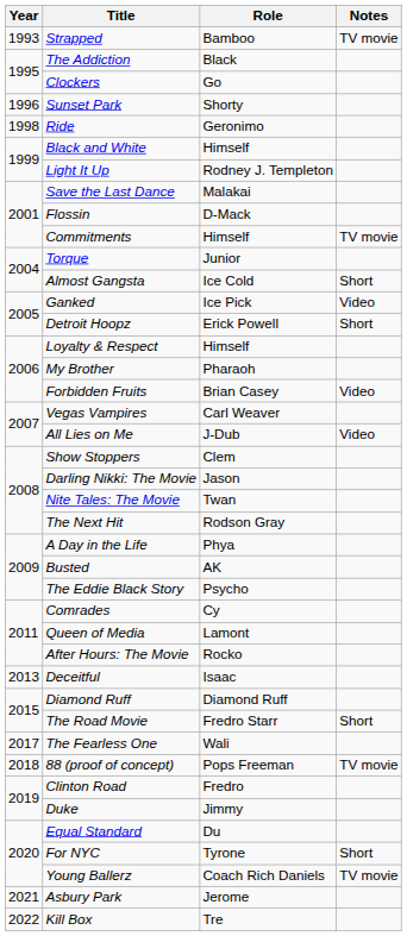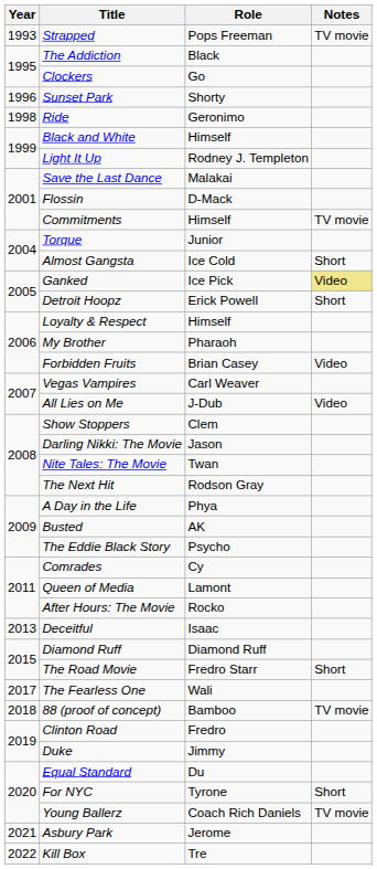 <table class="wikitable sortable">
 <tr>
 <th>Year</th>
 <th>Title</th>
 <th>Role</th>
 <th>Notes</th>
 </tr>
 <tr>
 <td>1993</td>
 <td><em><a href='#'>Strapped</a></em></td>
-<td>Bamboo</td>
+<td>Pops Freeman</td>
 <td>TV movie</td>
 </tr>
 <tr>
 <td rowspan=2>1995</td>
 <td><em><a href='#'>The Addiction</a></em></td>
 <td>Black</td>
 <td></td>
 </tr>
 <tr>
 <td><em><a href='#'>Clockers</a></em></td>
 <td>Go</td>
 <td></td>
 </tr>
 <tr>
 <td>1996</td>
 <td><em><a href='#'>Sunset Park</a></em></td>
 <td>Shorty</td>
 <td></td>
 </tr>
 <tr>
 <td>1998</td>
 <td><em><a href='#'>Ride</a></em></td>
 <td>Geronimo</td>
 <td></td>
 </tr>
 <tr>
 <td rowspan=2>1999</td>
 <td><em><a href='#'>Black and White</a></em></td>
 <td>Himself</td>
 <td></td>
 </tr>
 <tr>
 <td><em><a href='#'>Light It Up</a></em></td>
 <td>Rodney J. Templeton</td>
 <td></td>
 </tr>
 <tr>
 <td rowspan=3>2001</td>
 <td><em><a href='#'>Save the Last Dance</a></em></td>
 <td>Malakai</td>
 <td></td>
 </tr>
 <tr>
 <td><em>Flossin</em></td>
 <td>D-Mack</td>
 <td></td>
 </tr>
 <tr>
 <td><em>Commitments</em></td>
 <td>Himself</td>
 <td>TV movie</td>
 </tr>
 <tr>
 <td rowspan=2>2004</td>
 <td><em><a href='#'>Torque</a></em></td>
 <td>Junior</td>
 <td></td>
 </tr>
 <tr>
 <td><em>Almost Gangsta</em></td>
 <td>Ice Cold</td>
 <td>Short</td>
 </tr>
 <tr>
 <td rowspan=2>2005</td>
 <td><em>Ganked</em></td>
 <td>Ice Pick</td>
-<td>Video</td>
+<td style="background: khaki;">Video</td>
 </tr>
 <tr>
 <td><em>Detroit Hoopz</em></td>
 <td>Erick Powell</td>
 <td>Short</td>
 </tr>
 <tr>
 <td rowspan=3>2006</td>
 <td><em>Loyalty & Respect</em></td>
 <td>Himself</td>
 <td></td>
 </tr>
 <tr>
 <td><em>My Brother</em></td>
 <td>Pharaoh</td>
 <td></td>
 </tr>
 <tr>
 <td><em>Forbidden Fruits</em></td>
 <td>Brian Casey</td>
 <td>Video</td>
 </tr>
 <tr>
 <td rowspan=2>2007</td>
 <td><em>Vegas Vampires</em></td>
 <td>Carl Weaver</td>
 <td></td>
 </tr>
 <tr>
 <td><em>All Lies on Me</em></td>
 <td>J-Dub</td>
 <td>Video</td>
 </tr>
 <tr>
 <td rowspan=4>2008</td>
 <td><em>Show Stoppers</em></td>
 <td>Clem</td>
 <td></td>
 </tr>
 <tr>
 <td><em>Darling Nikki: The Movie</em></td>
 <td>Jason</td>
 <td></td>
 </tr>
 <tr>
 <td><em><a href='#'>Nite Tales: The Movie</a></em></td>
 <td>Twan</td>
 <td></td>
 </tr>
 <tr>
 <td><em>The Next Hit</em></td>
 <td>Rodson Gray</td>
 <td></td>
 </tr>
 <tr>
 <td rowspan=3>2009</td>
 <td><em>A Day in the Life</em></td>
 <td>Phya</td>
 <td></td>
 </tr>
 <tr>
 <td><em>Busted</em></td>
 <td>AK</td>
 <td></td>
 </tr>
 <tr>
 <td><em>The Eddie Black Story</em></td>
 <td>Psycho</td>
 <td></td>
 </tr>
 <tr>
 <td rowspan=3>2011</td>
 <td><em>Comrades</em></td>
 <td>Cy</td>
 <td></td>
 </tr>
 <tr>
 <td><em>Queen of Media</em></td>
 <td>Lamont</td>
 <td></td>
 </tr>
 <tr>
 <td><em>After Hours: The Movie</em></td>
 <td>Rocko</td>
 <td></td>
 </tr>
 <tr>
 <td>2013</td>
 <td><em>Deceitful</em></td>
 <td>Isaac</td>
 <td></td>
 </tr>
 <tr>
 <td rowspan=2>2015</td>
 <td><em>Diamond Ruff</em></td>
 <td>Diamond Ruff</td>
 <td></td>
 </tr>
 <tr>
 <td><em>The Road Movie</em></td>
 <td>Fredro Starr</td>
 <td>Short</td>
 </tr>
 <tr>
 <td>2017</td>
 <td><em>The Fearless One</em></td>
 <td>Wali</td>
 <td></td>
 </tr>
 <tr>
 <td>2018</td>
 <td><em>88 (proof of concept)</em></td>
-<td>Pops Freeman</td>
+<td>Bamboo</td>
 <td>TV movie</td>
 </tr>
 <tr>
 <td rowspan=2>2019</td>
 <td><em>Clinton Road</em></td>
 <td>Fredro</td>
 <td></td>
 </tr>
 <tr>
 <td><em>Duke</em></td>
 <td>Jimmy</td>
 <td></td>
 </tr>
 <tr>
 <td rowspan=3>2020</td>
 <td><em><a href='#'>Equal Standard</a></em></td>
 <td>Du</td>
 <td></td>
 </tr>
 <tr>
 <td><em>For NYC</em></td>
 <td>Tyrone</td>
 <td>Short</td>
 </tr>
 <tr>
 <td><em>Young Ballerz</em></td>
 <td>Coach Rich Daniels</td>
 <td>TV movie</td>
 </tr>
 <tr>
 <td>2021</td>
 <td><em>Asbury Park</em></td>
 <td>Jerome</td>
 <td></td>
 </tr>
 <tr>
 <td>2022</td>
 <td><em>Kill Box</em></td>
 <td>Tre</td>
 <td></td>
 </tr>
 </table>
